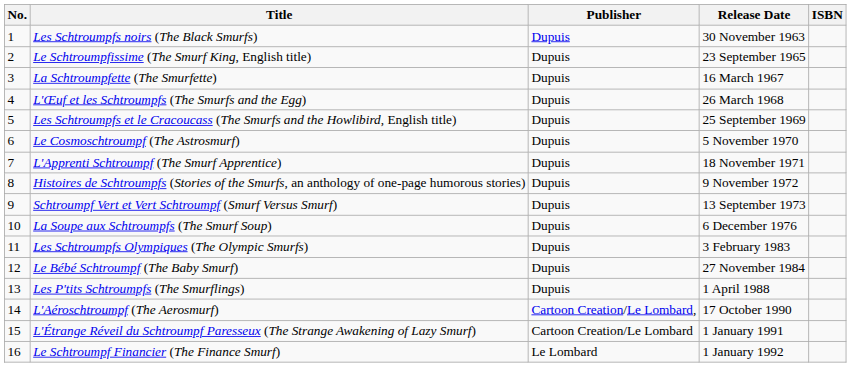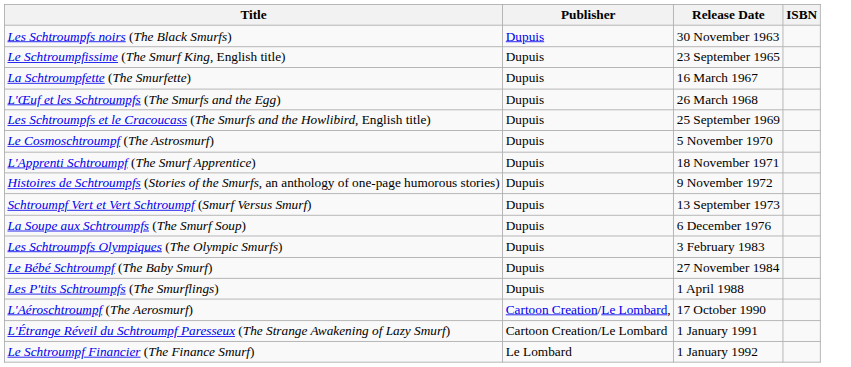 <table class="wikitable">
 <tr>
-<th>No.</th>
 <th>Title</th>
 <th>Publisher</th>
 <th>Release Date</th>
 <th>ISBN</th>
 </tr>
 <tr>
-<td>1</td>
 <td><em><a href='#'>Les Schtroumpfs noirs</a></em> (<em>The Black Smurfs</em>)</td>
 <td><a href='#'>Dupuis</a></td>
 <td>30 November 1963</td>
 <td></td>
 </tr>
 <tr>
-<td>2</td>
 <td><em><a href='#'>Le Schtroumpfissime</a></em> (<em>The Smurf King</em>, English title)</td>
 <td>Dupuis</td>
 <td>23 September 1965</td>
 <td></td>
 </tr>
 <tr>
-<td>3</td>
 <td><em><a href='#'>La Schtroumpfette</a></em> (<em>The Smurfette</em>)</td>
 <td>Dupuis</td>
 <td>16 March 1967</td>
 <td></td>
 </tr>
 <tr>
-<td>4</td>
 <td><em><a href='#'>L'Œuf et les Schtroumpfs</a></em> (<em>The Smurfs and the Egg</em>)</td>
 <td>Dupuis</td>
 <td>26 March 1968</td>
 <td></td>
 </tr>
 <tr>
-<td>5</td>
 <td><em><a href='#'>Les Schtroumpfs et le Cracoucass</a></em> (<em>The Smurfs and the Howlibird</em>, English title)</td>
 <td>Dupuis</td>
 <td>25 September 1969</td>
 <td></td>
 </tr>
 <tr>
-<td>6</td>
 <td><em><a href='#'>Le Cosmoschtroumpf</a></em> (<em>The Astrosmurf</em>)</td>
 <td>Dupuis</td>
 <td>5 November 1970</td>
 <td></td>
 </tr>
 <tr>
-<td>7</td>
 <td><em><a href='#'>L'Apprenti Schtroumpf</a></em> (<em>The Smurf Apprentice</em>)</td>
 <td>Dupuis</td>
 <td>18 November 1971</td>
 <td></td>
 </tr>
 <tr>
-<td>8</td>
 <td><em><a href='#'>Histoires de Schtroumpfs</a></em> (<em>Stories of the Smurfs</em>, an anthology of one-page humorous stories)</td>
 <td>Dupuis</td>
 <td>9 November 1972</td>
 <td></td>
 </tr>
 <tr>
-<td>9</td>
 <td><em><a href='#'>Schtroumpf Vert et Vert Schtroumpf</a></em> (<em>Smurf Versus Smurf</em>)</td>
 <td>Dupuis</td>
 <td>13 September 1973</td>
 <td></td>
 </tr>
 <tr>
-<td>10</td>
 <td><em><a href='#'>La Soupe aux Schtroumpfs</a></em> (<em>The Smurf Soup</em>)</td>
 <td>Dupuis</td>
 <td>6 December 1976</td>
 <td></td>
 </tr>
 <tr>
-<td>11</td>
 <td><em><a href='#'>Les Schtroumpfs Olympiques</a></em> (<em>The Olympic Smurfs</em>)</td>
 <td>Dupuis</td>
 <td>3 February 1983</td>
 <td></td>
 </tr>
 <tr>
-<td>12</td>
 <td><em><a href='#'>Le Bébé Schtroumpf</a></em> (<em>The Baby Smurf</em>)</td>
 <td>Dupuis</td>
 <td>27 November 1984</td>
 <td></td>
 </tr>
 <tr>
-<td>13</td>
 <td><em><a href='#'>Les P'tits Schtroumpfs</a></em> (<em>The Smurflings</em>)</td>
 <td>Dupuis</td>
 <td>1 April 1988</td>
 <td></td>
 </tr>
 <tr>
-<td>14</td>
 <td><em><a href='#'>L'Aéroschtroumpf</a></em> (<em>The Aerosmurf</em>)</td>
 <td><a href='#'>Cartoon Creation</a>/<a href='#'>Le Lombard</a>,</td>
 <td>17 October 1990</td>
 <td></td>
 </tr>
 <tr>
-<td>15</td>
 <td><em><a href='#'>L'Étrange Réveil du Schtroumpf Paresseux</a></em> (<em>The Strange Awakening of Lazy Smurf</em>)</td>
 <td>Cartoon Creation/Le Lombard</td>
 <td>1 January 1991</td>
 <td></td>
 </tr>
 <tr>
-<td>16</td>
 <td><em><a href='#'>Le Schtroumpf Financier</a></em> (<em>The Finance Smurf</em>)</td>
 <td>Le Lombard</td>
 <td>1 January 1992</td>
 <td></td>
 </tr>
 </table>
